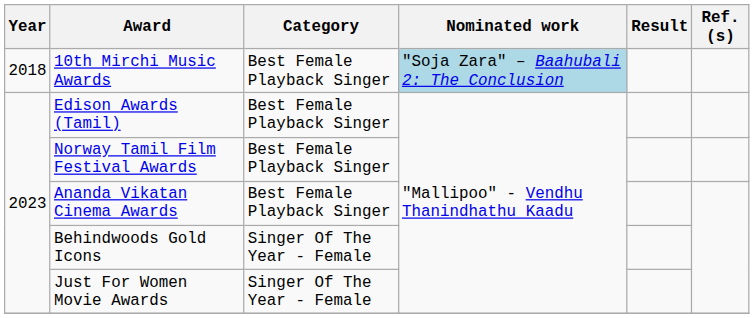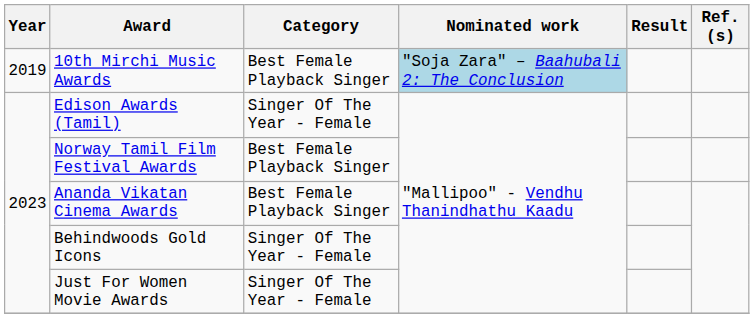 <table class="wikitable">
 <tr>
 <th>Year</th>
 <th>Award</th>
 <th>Category</th>
 <th>Nominated work</th>
 <th>Result</th>
 <th>Ref.(s)</th>
 </tr>
 <tr>
-<td>2018</td>
+<td>2019</td>
 <td><a href='#'>10th Mirchi Music Awards</a></td>
 <td>Best Female Playback Singer</td>
 <td style="background: lightblue;">"Soja Zara" – <em><a href='#'>Baahubali 2: The Conclusion</a></em></td>
 <td></td>
 <td></td>
 </tr>
 <tr>
 <td rowspan="5">2023</td>
 <td><a href='#'>Edison Awards (Tamil)</a></td>
-<td>Best Female Playback Singer</td>
+<td>Singer Of The Year - Female</td>
 <td rowspan="5">"Mallipoo" - <a href='#'>Vendhu Thanindhathu Kaadu</a></td>
 <td></td>
 <td></td>
 </tr>
 <tr>
 <td><a href='#'>Norway Tamil Film Festival Awards</a></td>
 <td>Best Female Playback Singer</td>
 <td></td>
 <td></td>
 </tr>
 <tr>
 <td><a href='#'>Ananda Vikatan Cinema Awards</a></td>
 <td>Best Female Playback Singer</td>
 <td></td>
 <td rowspan="3"></td>
 </tr>
 <tr>
 <td>Behindwoods Gold Icons</td>
 <td>Singer Of The Year - Female</td>
 <td></td>
 </tr>
 <tr>
 <td>Just For Women Movie Awards</td>
 <td>Singer Of The Year - Female</td>
 <td></td>
 </tr>
 <tr>
 </tr>
 </table>
